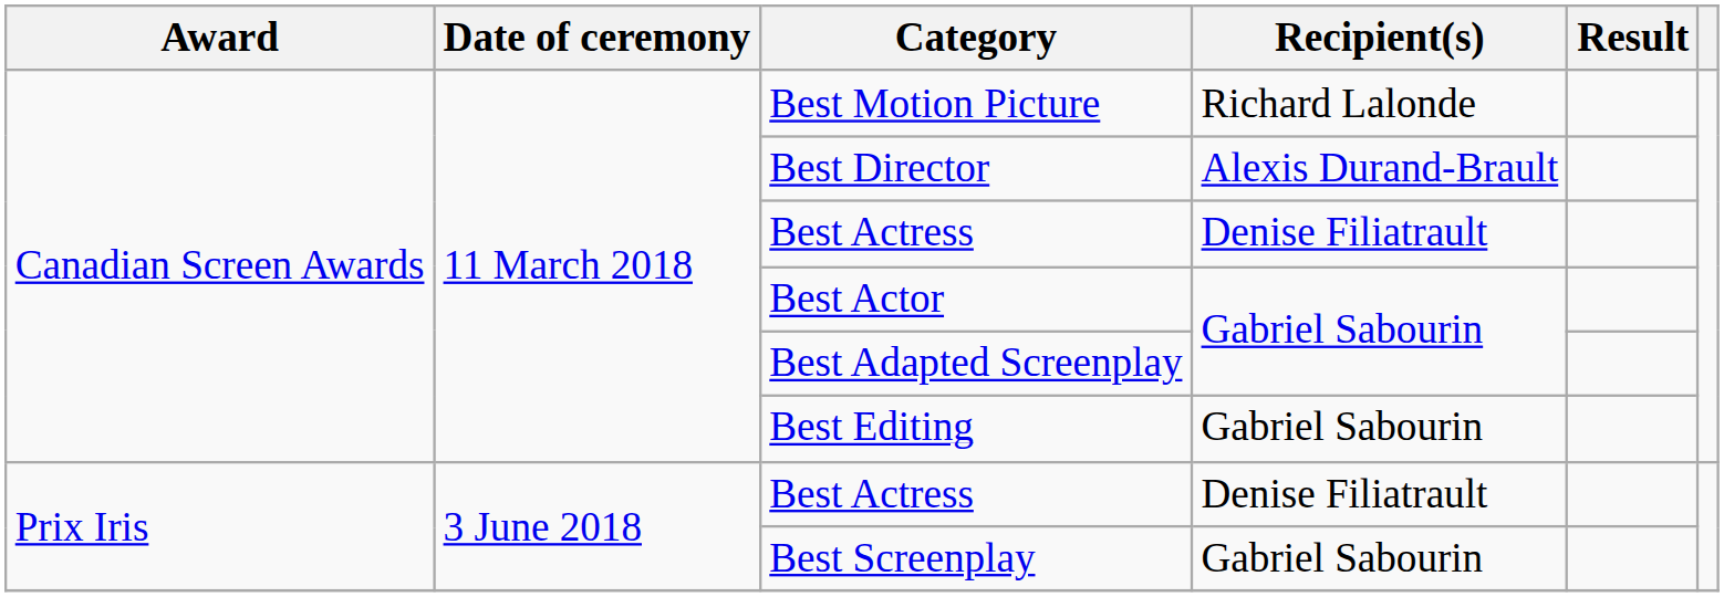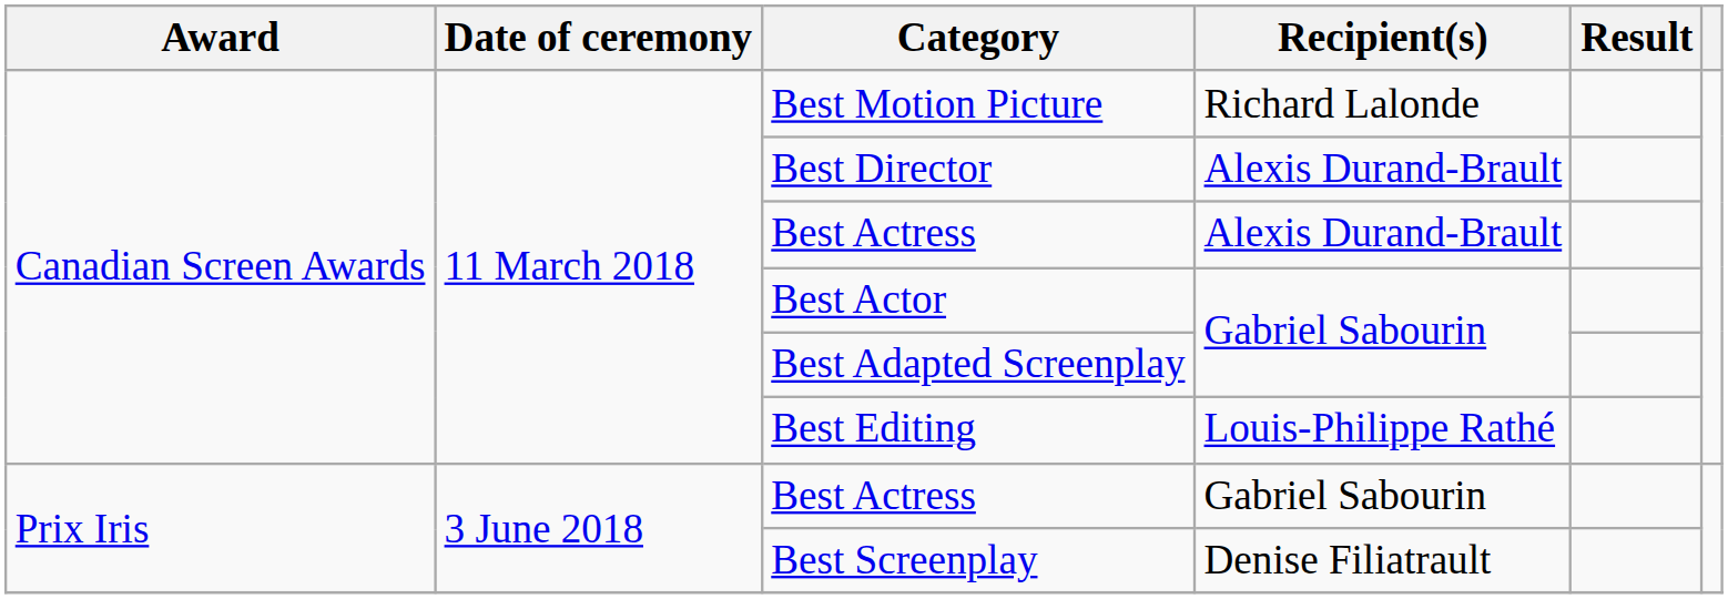 <table class="wikitable sortable">
 <tr>
 <th scope="col">Award</th>
 <th scope="col">Date of ceremony</th>
 <th scope="col">Category</th>
 <th scope="col">Recipient(s)</th>
 <th scope="col">Result</th>
 <th scope="col" class="unsortable"></th>
 </tr>
 <tr>
 <td rowspan="6"><a href='#'>Canadian Screen Awards</a></td>
 <td rowspan="6"><a href='#'>11 March 2018</a></td>
 <td><a href='#'>Best Motion Picture</a></td>
 <td>Richard Lalonde</td>
 <td></td>
 <td rowspan="6"></td>
 </tr>
 <tr>
 <td><a href='#'>Best Director</a></td>
 <td><a href='#'>Alexis Durand-Brault</a></td>
 <td></td>
 </tr>
 <tr>
 <td><a href='#'>Best Actress</a></td>
-<td><a href='#'>Denise Filiatrault</a></td>
+<td><a href='#'>Alexis Durand-Brault</a></td>
 <td></td>
 </tr>
 <tr>
 <td><a href='#'>Best Actor</a></td>
 <td rowspan="2"><a href='#'>Gabriel Sabourin</a></td>
 <td></td>
 </tr>
 <tr>
 <td><a href='#'>Best Adapted Screenplay</a></td>
 <td></td>
 </tr>
 <tr>
 <td><a href='#'>Best Editing</a></td>
-<td>Gabriel Sabourin</td>
+<td><a href='#'>Louis-Philippe Rathé</a></td>
 <td></td>
 </tr>
 <tr>
 <td rowspan="2"><a href='#'>Prix Iris</a></td>
 <td rowspan="2"><a href='#'>3 June 2018</a></td>
 <td><a href='#'>Best Actress</a></td>
-<td>Denise Filiatrault</td>
+<td>Gabriel Sabourin</td>
 <td></td>
 <td rowspan="2"></td>
 </tr>
 <tr>
 <td><a href='#'>Best Screenplay</a></td>
-<td>Gabriel Sabourin</td>
+<td>Denise Filiatrault</td>
 <td></td>
 </tr>
 <tr>
 </tr>
 </table>
